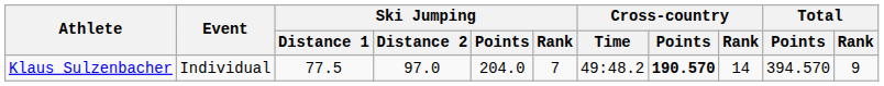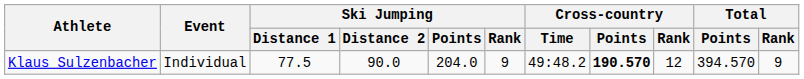 <table class="wikitable" style="font-size:90%">
 <tr>
 <th rowspan="2">Athlete</th>
 <th rowspan="2">Event</th>
 <th colspan="4">Ski Jumping</th>
 <th colspan="3">Cross-country</th>
 <th colspan="2">Total</th>
 </tr>
 <tr>
 <th>Distance 1</th>
 <th>Distance 2</th>
 <th>Points</th>
 <th>Rank</th>
 <th>Time</th>
 <th>Points</th>
 <th>Rank</th>
 <th>Points</th>
 <th>Rank</th>
 </tr>
 <tr>
 <td><a href='#'>Klaus Sulzenbacher</a></td>
 <td>Individual</td>
 <td align="center">77.5</td>
-<td align="center">97.0</td>
+<td align="center">90.0</td>
 <td align="center">204.0</td>
-<td align="center">7</td>
+<td align="center">9</td>
 <td align="center">49:48.2</td>
 <td align="center"><strong>190.570</strong></td>
-<td align="center">14</td>
+<td align="center">12</td>
 <td align="center">394.570</td>
 <td align="center">9</td>
 </tr>
 </table>
